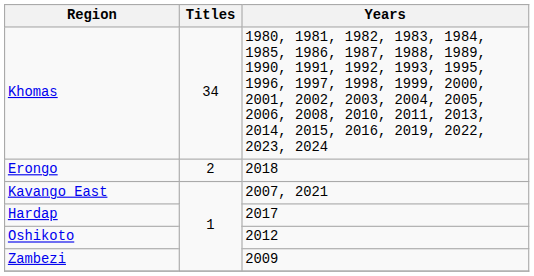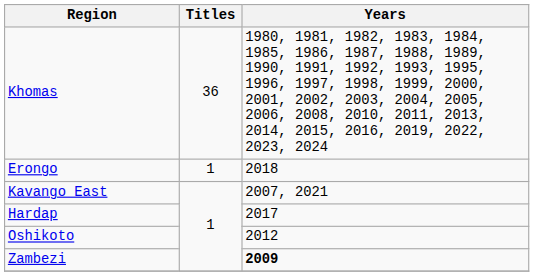 <table class="wikitable " style="font-size: 95%;">
 <tr>
 <th width="150">Region</th>
 <th width="50">Titles</th>
 <th width="250">Years</th>
 </tr>
 <tr>
 <td><a href='#'>Khomas</a></td>
-<td rowspan="1" style="text-align: center">34</td>
+<td rowspan="1" style="text-align: center">36</td>
 <td>1980, 1981, 1982, 1983, 1984, 1985, 1986, 1987, 1988, 1989, 1990, 1991, 1992, 1993, 1995, 1996, 1997, 1998, 1999, 2000, 2001, 2002, 2003, 2004, 2005, 2006, 2008, 2010, 2011, 2013,  2014, 2015, 2016, 2019, 2022, 2023, 2024</td>
 </tr>
 <tr>
 <td><a href='#'>Erongo</a></td>
-<td rowspan="1" style="text-align: center">2</td>
+<td rowspan="1" style="text-align: center">1</td>
 <td>2018</td>
 </tr>
 <tr>
 <td><a href='#'>Kavango East</a></td>
 <td rowspan="4" style="text-align: center">1</td>
 <td>2007, 2021</td>
 </tr>
 <tr>
 <td><a href='#'>Hardap</a></td>
 <td>2017</td>
 </tr>
 <tr>
 <td><a href='#'>Oshikoto</a></td>
 <td>2012</td>
 </tr>
 <tr>
 <td><a href='#'>Zambezi</a></td>
-<td>2009</td>
+<td><strong>2009</strong></td>
 </tr>
 <tr>
 </tr>
 </table>
